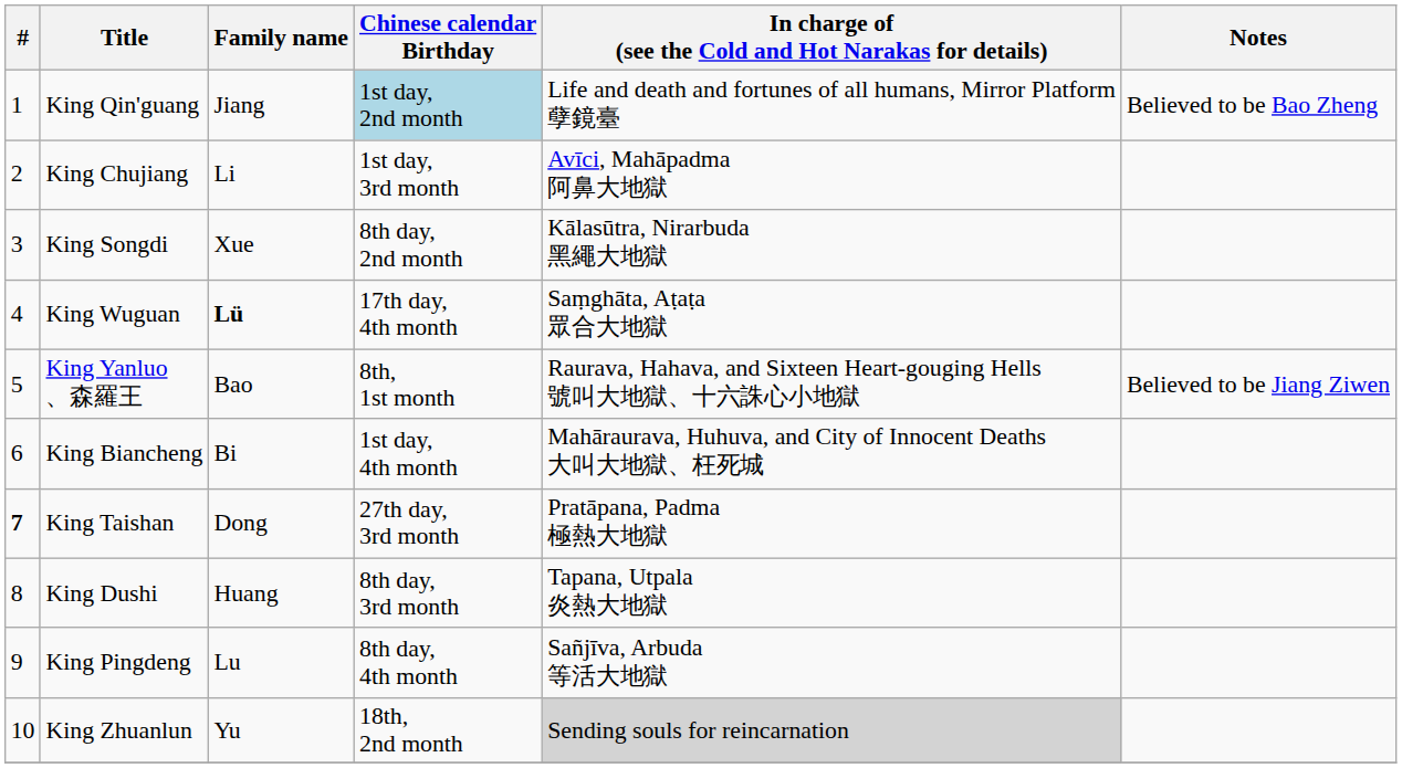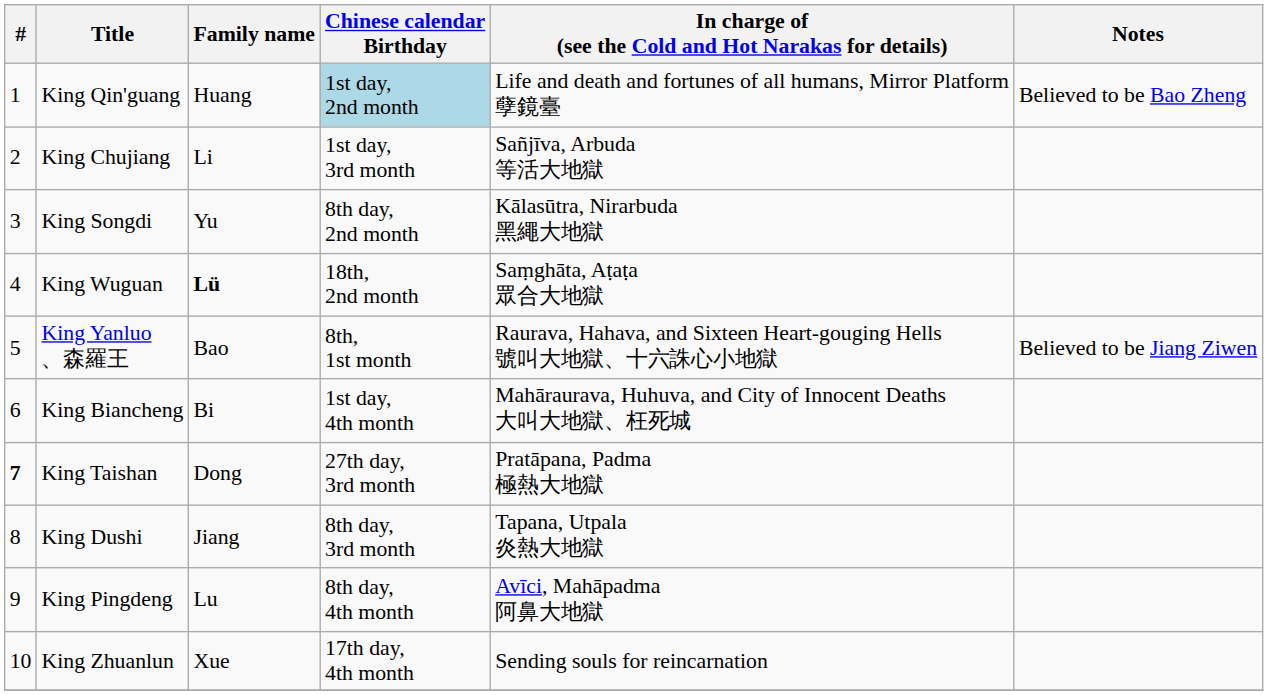 <table class="wikitable sortable">
 <tr>
 <th>#</th>
 <th>Title</th>
 <th>Family name</th>
 <th><a href='#'>Chinese calendar</a><br>Birthday</th>
 <th>In charge of<br>(see the <a href='#'>Cold and Hot Narakas</a> for details)</th>
 <th class="unsortable">Notes</th>
 </tr>
 <tr>
 <td>1</td>
 <td>King Qin'guang<br></td>
-<td>Jiang<br></td>
+<td>Huang<br></td>
 <td style="background: lightblue;">1st day,<br>2nd month</td>
 <td>Life and death and fortunes of all humans, Mirror Platform<br>孽鏡臺</td>
 <td>Believed to be <a href='#'>Bao Zheng</a></td>
 </tr>
 <tr>
 <td>2</td>
 <td>King Chujiang<br></td>
 <td>Li<br></td>
 <td>1st day,<br>3rd month</td>
-<td><a href='#'>Avīci</a>, Mahāpadma<br>阿鼻大地獄</td>
+<td>Sañjīva, Arbuda<br>等活大地獄</td>
 <td></td>
 </tr>
 <tr>
 <td>3</td>
 <td>King Songdi<br></td>
-<td>Xue<br></td>
+<td>Yu<br></td>
 <td>8th day,<br>2nd month</td>
 <td>Kālasūtra, Nirarbuda<br>黑繩大地獄</td>
 <td></td>
 </tr>
 <tr>
 <td>4</td>
 <td>King Wuguan<br></td>
 <td><strong>Lü<br></strong></td>
-<td>17th day,<br>4th month</td>
+<td>18th,<br>2nd month</td>
 <td>Saṃghāta, Aṭaṭa<br>眾合大地獄</td>
 <td></td>
 </tr>
 <tr>
 <td>5</td>
 <td><a href='#'>King Yanluo</a><br>、森羅王</td>
 <td>Bao<br></td>
 <td>8th,<br>1st month</td>
 <td>Raurava, Hahava, and Sixteen Heart-gouging Hells<br>號叫大地獄、十六誅心小地獄</td>
 <td>Believed to be <a href='#'>Jiang Ziwen</a></td>
 </tr>
 <tr>
 <td>6</td>
 <td>King Biancheng<br></td>
 <td>Bi<br></td>
 <td>1st day,<br>4th month</td>
 <td>Mahāraurava, Huhuva, and City of Innocent Deaths<br>大叫大地獄、枉死城</td>
 <td></td>
 </tr>
 <tr>
 <td><strong>7</strong></td>
 <td>King Taishan<br></td>
 <td>Dong<br></td>
 <td>27th day,<br>3rd month</td>
 <td>Pratāpana, Padma<br>極熱大地獄</td>
 <td></td>
 </tr>
 <tr>
 <td>8</td>
 <td>King Dushi<br></td>
-<td>Huang<br></td>
+<td>Jiang<br></td>
 <td>8th day,<br>3rd month</td>
 <td>Tapana, Utpala<br>炎熱大地獄</td>
 <td></td>
 </tr>
 <tr>
 <td>9</td>
 <td>King Pingdeng<br></td>
 <td>Lu<br></td>
 <td>8th day,<br>4th month</td>
-<td>Sañjīva, Arbuda<br>等活大地獄</td>
+<td><a href='#'>Avīci</a>, Mahāpadma<br>阿鼻大地獄</td>
 <td></td>
 </tr>
 <tr>
 <td>10</td>
 <td>King Zhuanlun<br></td>
-<td>Yu<br></td>
-<td>18th,<br>2nd month</td>
-<td style="background: lightgrey;">Sending souls for reincarnation</td>
+<td>Xue<br></td>
+<td>17th day,<br>4th month</td>
+<td>Sending souls for reincarnation</td>
 <td></td>
 </tr>
 <tr>
 </tr>
 </table>
